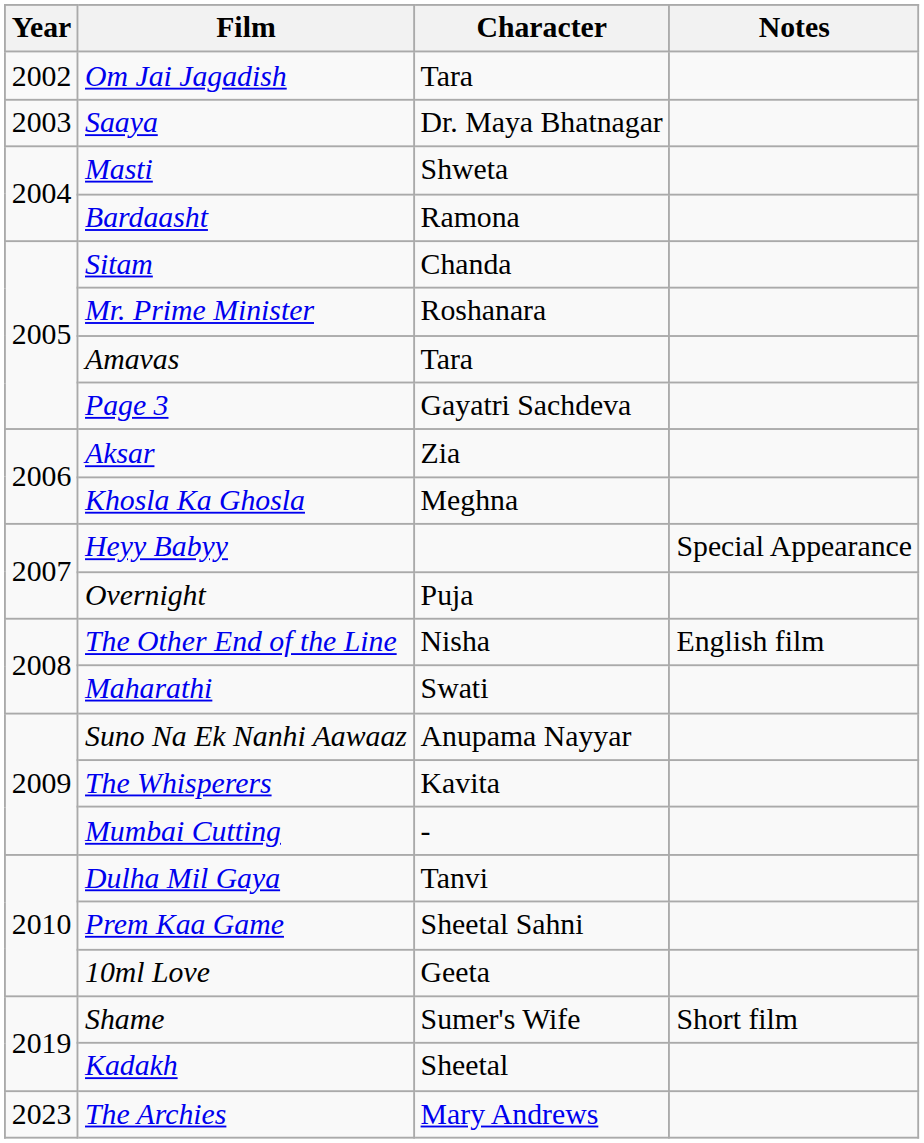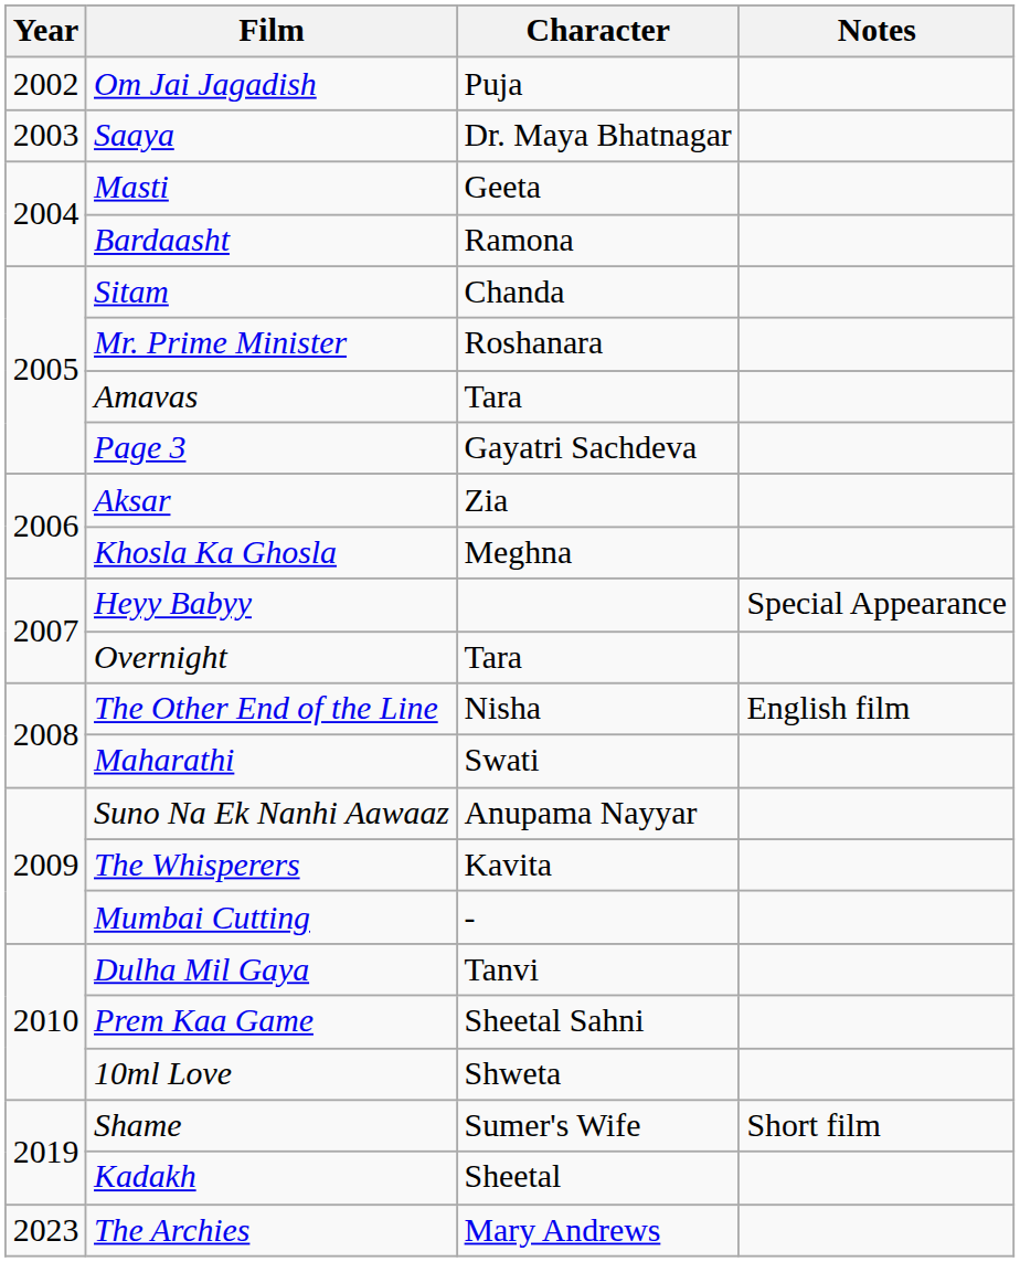 <table class="wikitable sortable">
 <tr>
 <th>Year</th>
 <th>Film</th>
 <th>Character</th>
 <th>Notes</th>
 </tr>
 <tr>
 <td>2002</td>
 <td><em><a href='#'>Om Jai Jagadish</a></em></td>
-<td>Tara</td>
+<td>Puja</td>
 <td></td>
 </tr>
 <tr>
 <td>2003</td>
 <td><a href='#'><em>Saaya</em></a></td>
 <td>Dr. Maya Bhatnagar</td>
 <td></td>
 </tr>
 <tr>
 <td rowspan="2">2004</td>
 <td><a href='#'><em>Masti</em></a></td>
-<td>Shweta</td>
+<td>Geeta</td>
 <td></td>
 </tr>
 <tr>
 <td><em><a href='#'>Bardaasht</a></em></td>
 <td>Ramona</td>
 <td></td>
 </tr>
 <tr>
 <td rowspan="4">2005</td>
 <td><em><a href='#'>Sitam</a></em></td>
 <td>Chanda</td>
 <td></td>
 </tr>
 <tr>
 <td><a href='#'><em>Mr. Prime Minister</em></a></td>
 <td>Roshanara</td>
 <td></td>
 </tr>
 <tr>
 <td><em>Amavas</em></td>
 <td>Tara</td>
 <td></td>
 </tr>
 <tr>
 <td><a href='#'><em>Page 3</em></a></td>
 <td>Gayatri Sachdeva</td>
 <td></td>
 </tr>
 <tr>
 <td rowspan="2">2006</td>
 <td><em><a href='#'>Aksar</a></em></td>
 <td>Zia</td>
 <td></td>
 </tr>
 <tr>
 <td><em><a href='#'>Khosla Ka Ghosla</a></em></td>
 <td>Meghna</td>
 <td></td>
 </tr>
 <tr>
 <td rowspan="2">2007</td>
 <td><em><a href='#'>Heyy Babyy</a></em></td>
 <td></td>
 <td>Special Appearance</td>
 </tr>
 <tr>
 <td><em>Overnight</em></td>
-<td>Puja</td>
+<td>Tara</td>
 <td></td>
 </tr>
 <tr>
 <td rowspan="2">2008</td>
 <td><em><a href='#'>The Other End of the Line</a></em></td>
 <td>Nisha</td>
 <td>English film</td>
 </tr>
 <tr>
 <td><em><a href='#'>Maharathi</a></em></td>
 <td>Swati</td>
 <td></td>
 </tr>
 <tr>
 <td rowspan="3">2009</td>
 <td><em>Suno Na Ek Nanhi Aawaaz</em></td>
 <td>Anupama Nayyar</td>
 <td></td>
 </tr>
 <tr>
 <td><em><a href='#'>The Whisperers</a></em></td>
 <td>Kavita</td>
 <td></td>
 </tr>
 <tr>
 <td><em><a href='#'>Mumbai Cutting</a></em></td>
 <td>-</td>
 <td></td>
 </tr>
 <tr>
 <td rowspan="3">2010</td>
 <td><em><a href='#'>Dulha Mil Gaya</a></em></td>
 <td>Tanvi</td>
 <td></td>
 </tr>
 <tr>
 <td><em><a href='#'>Prem Kaa Game</a></em></td>
 <td>Sheetal Sahni</td>
 <td></td>
 </tr>
 <tr>
 <td><em>10ml Love</em></td>
-<td>Geeta</td>
+<td>Shweta</td>
 <td></td>
 </tr>
 <tr>
 <td rowspan="2">2019</td>
 <td><em>Shame</em></td>
 <td>Sumer's Wife</td>
 <td>Short film</td>
 </tr>
 <tr>
 <td><em><a href='#'>Kadakh</a></em></td>
 <td>Sheetal</td>
 <td></td>
 </tr>
 <tr>
 <td rowspan="3">2023</td>
 <td><em><a href='#'>The Archies</a></em></td>
 <td><a href='#'>Mary Andrews</a></td>
 <td></td>
 </tr>
 </table>
